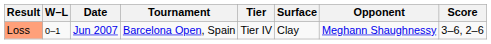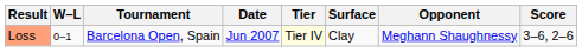 <table class="wikitable sortable">
 <tr>
 <th>Result</th>
 <th>W–L</th>
+<th>Tournament</th>
 <th>Date</th>
-<th>Tournament</th>
 <th>Tier</th>
 <th>Surface</th>
 <th>Opponent</th>
 <th class=unsortable>Score</th>
 </tr>
 <tr>
 <td style="background:#ffa07a;">Loss</td>
 <td><small>0–1</small></td>
+<td><a href='#'>Barcelona Open</a>, Spain</td>
 <td><a href='#'>Jun 2007</a></td>
-<td><a href='#'>Barcelona Open</a>, Spain</td>
-<td>Tier IV</td>
+<td style="background: lightyellow;">Tier IV</td>
 <td>Clay</td>
 <td> <a href='#'>Meghann Shaughnessy</a></td>
 <td>3–6, 2–6</td>
 </tr>
 </table>
